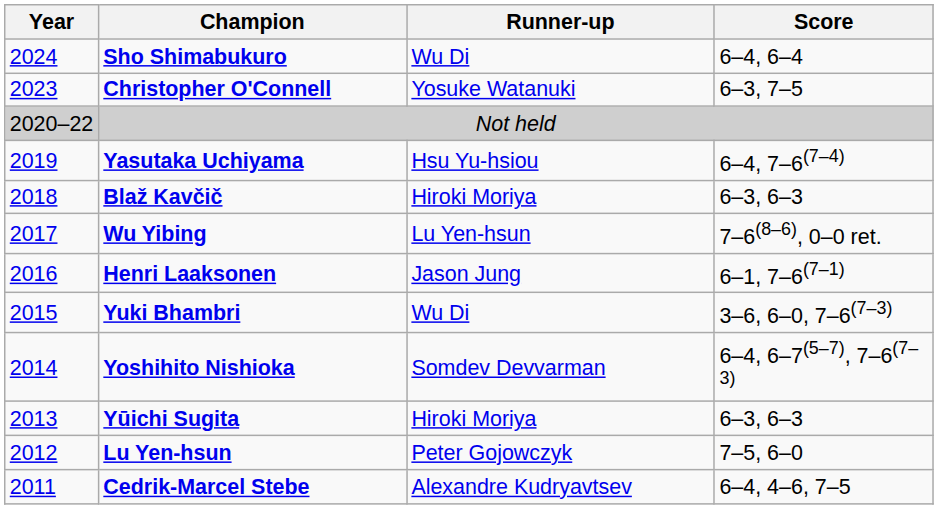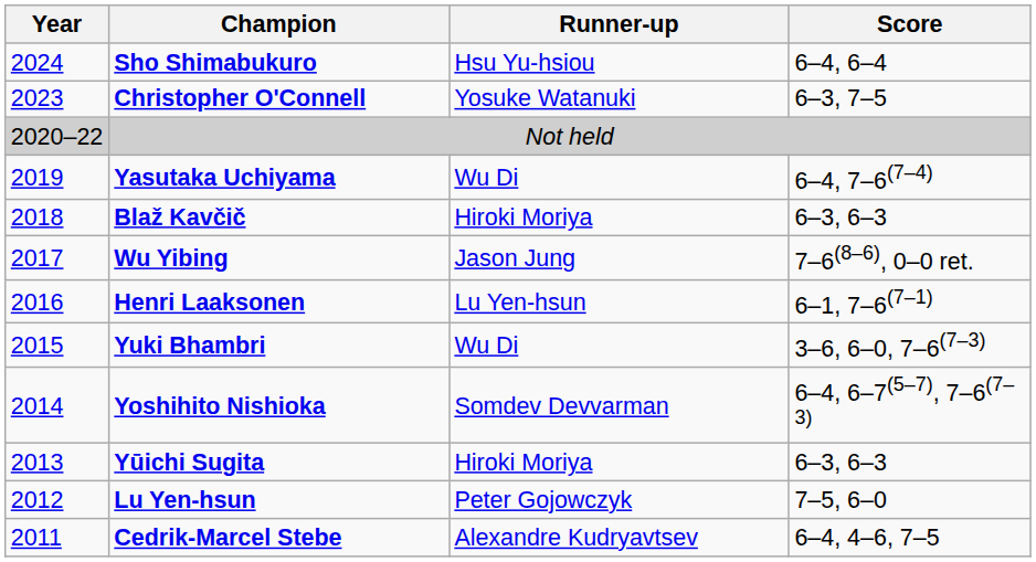 <table class="wikitable" style="font-size:90%">
 <tr>
 <th>Year</th>
 <th width="200">Champion</th>
 <th width="200">Runner-up</th>
 <th width="140">Score</th>
 </tr>
 <tr>
 <td><a href='#'>2024</a></td>
 <td> <strong><a href='#'>Sho Shimabukuro</a></strong></td>
-<td> <a href='#'>Wu Di</a></td>
+<td> <a href='#'>Hsu Yu-hsiou</a></td>
 <td>6–4, 6–4</td>
 </tr>
 <tr>
 <td><a href='#'>2023</a></td>
 <td> <strong><a href='#'>Christopher O'Connell</a></strong></td>
 <td> <a href='#'>Yosuke Watanuki</a></td>
 <td>6–3, 7–5</td>
 </tr>
 <tr>
 <td style="background:#cfcfcf">2020–22</td>
 <td colspan=3 align=center style="background:#cfcfcf"><em>Not held</em></td>
 </tr>
 <tr>
 <td><a href='#'>2019</a></td>
 <td> <strong><a href='#'>Yasutaka Uchiyama</a></strong></td>
-<td> <a href='#'>Hsu Yu-hsiou</a></td>
+<td> <a href='#'>Wu Di</a></td>
 <td>6–4, 7–6<sup>(7–4)</sup></td>
 </tr>
 <tr>
 <td><a href='#'>2018</a></td>
 <td> <strong><a href='#'>Blaž Kavčič</a></strong></td>
 <td> <a href='#'>Hiroki Moriya</a></td>
 <td>6–3, 6–3</td>
 </tr>
 <tr>
 <td><a href='#'>2017</a></td>
 <td> <strong><a href='#'>Wu Yibing</a></strong></td>
-<td> <a href='#'>Lu Yen-hsun</a></td>
+<td> <a href='#'>Jason Jung</a></td>
 <td>7–6<sup>(8–6)</sup>, 0–0 ret.</td>
 </tr>
 <tr>
 <td><a href='#'>2016</a></td>
 <td> <strong><a href='#'>Henri Laaksonen</a></strong></td>
-<td> <a href='#'>Jason Jung</a></td>
+<td> <a href='#'>Lu Yen-hsun</a></td>
 <td>6–1, 7–6<sup>(7–1)</sup></td>
 </tr>
 <tr>
 <td><a href='#'>2015</a></td>
 <td> <strong><a href='#'>Yuki Bhambri</a></strong></td>
 <td> <a href='#'>Wu Di</a></td>
 <td>3–6, 6–0, 7–6<sup>(7–3)</sup></td>
 </tr>
 <tr>
 <td><a href='#'>2014</a></td>
 <td> <strong><a href='#'>Yoshihito Nishioka</a></strong></td>
 <td> <a href='#'>Somdev Devvarman</a></td>
 <td>6–4, 6–7<sup>(5–7)</sup>, 7–6<sup>(7–3)</sup></td>
 </tr>
 <tr>
 <td><a href='#'>2013</a></td>
 <td> <strong><a href='#'>Yūichi Sugita</a></strong></td>
 <td> <a href='#'>Hiroki Moriya</a></td>
 <td>6–3, 6–3</td>
 </tr>
 <tr>
 <td><a href='#'>2012</a></td>
 <td> <strong><a href='#'>Lu Yen-hsun</a></strong></td>
 <td> <a href='#'>Peter Gojowczyk</a></td>
 <td>7–5, 6–0</td>
 </tr>
 <tr>
 <td><a href='#'>2011</a></td>
 <td> <strong><a href='#'>Cedrik-Marcel Stebe</a></strong></td>
 <td> <a href='#'>Alexandre Kudryavtsev</a></td>
 <td>6–4, 4–6, 7–5</td>
 </tr>
 </table>
